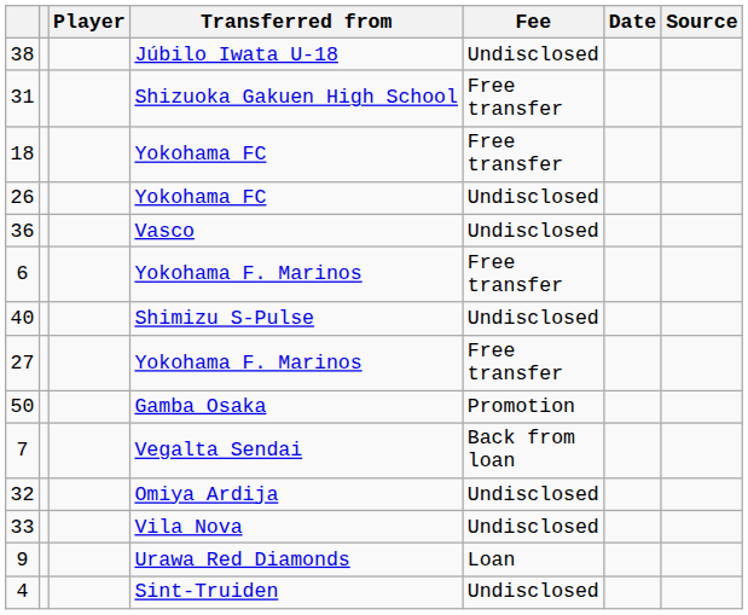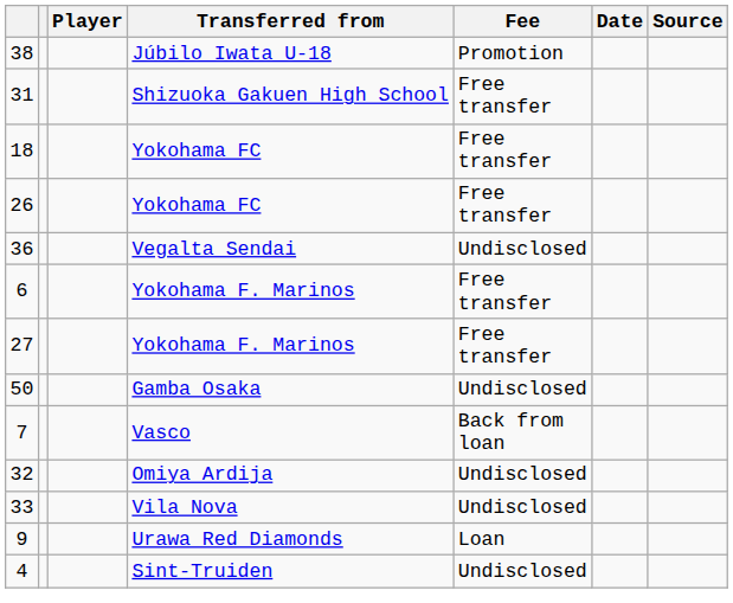 <table class="wikitable plainrowheaders sortable">
 <tr>
 <th></th>
 <th></th>
 <th scope=col>Player</th>
 <th>Transferred from</th>
 <th !scope=col; style="width: 65px;">Fee</th>
 <th scope=col>Date</th>
 <th scope=col>Source</th>
 </tr>
 <tr>
 <td align=center>38</td>
 <td align="center"></td>
 <td></td>
 <td> <a href='#'>Júbilo Iwata U-18</a></td>
-<td>Undisclosed</td>
+<td>Promotion</td>
 <td></td>
 <td></td>
 </tr>
 <tr>
 <td align=center>31</td>
 <td align="center"></td>
 <td></td>
 <td> <a href='#'>Shizuoka Gakuen High School</a></td>
 <td>Free transfer</td>
 <td></td>
 <td></td>
 </tr>
 <tr>
 <td align=center>18</td>
 <td align="center"></td>
 <td></td>
 <td> <a href='#'>Yokohama FC</a></td>
 <td>Free transfer</td>
 <td></td>
 <td></td>
 </tr>
 <tr>
 <td align=center>26</td>
 <td align="center"></td>
 <td></td>
 <td> <a href='#'>Yokohama FC</a></td>
-<td>Undisclosed</td>
+<td>Free transfer</td>
 <td></td>
 <td></td>
 </tr>
 <tr>
 <td align=center>36</td>
 <td align="center"></td>
 <td></td>
-<td> <a href='#'>Vasco</a></td>
+<td> <a href='#'>Vegalta Sendai</a></td>
 <td>Undisclosed</td>
 <td></td>
 <td></td>
 </tr>
 <tr>
 <td align=center>6</td>
 <td align="center"></td>
 <td></td>
 <td> <a href='#'>Yokohama F. Marinos</a></td>
 <td>Free transfer</td>
-<td></td>
-<td></td>
-</tr>
-<tr>
-<td align=center>40</td>
-<td align="center"></td>
-<td></td>
-<td> <a href='#'>Shimizu S-Pulse</a></td>
-<td>Undisclosed</td>
 <td></td>
 <td></td>
 </tr>
 <tr>
 <td align=center>27</td>
 <td align="center"></td>
 <td></td>
 <td> <a href='#'>Yokohama F. Marinos</a></td>
 <td>Free transfer</td>
 <td></td>
 <td></td>
 </tr>
 <tr>
 <td align=center>50</td>
 <td align="center"></td>
 <td></td>
 <td> <a href='#'>Gamba Osaka</a></td>
-<td>Promotion</td>
+<td>Undisclosed</td>
 <td></td>
 <td></td>
 </tr>
 <tr>
 <td align=center>7</td>
 <td align="center"></td>
 <td></td>
-<td> <a href='#'>Vegalta Sendai</a></td>
+<td> <a href='#'>Vasco</a></td>
 <td>Back from loan</td>
 <td></td>
 <td></td>
 </tr>
 <tr>
 <td align=center>32</td>
 <td align="center"></td>
 <td></td>
 <td> <a href='#'>Omiya Ardija</a></td>
 <td>Undisclosed</td>
 <td></td>
 <td></td>
 </tr>
 <tr>
 <td align=center>33</td>
 <td align="center"></td>
 <td></td>
 <td> <a href='#'>Vila Nova</a></td>
 <td>Undisclosed</td>
 <td></td>
 <td></td>
 </tr>
 <tr>
 <td align=center>9</td>
 <td align="center"></td>
 <td></td>
 <td> <a href='#'>Urawa Red Diamonds</a></td>
 <td>Loan</td>
 <td></td>
 <td></td>
 </tr>
 <tr>
 <td align=center>4</td>
 <td align="center"></td>
 <td></td>
 <td> <a href='#'>Sint-Truiden</a></td>
 <td>Undisclosed</td>
 <td></td>
 <td></td>
 </tr>
 </table>
